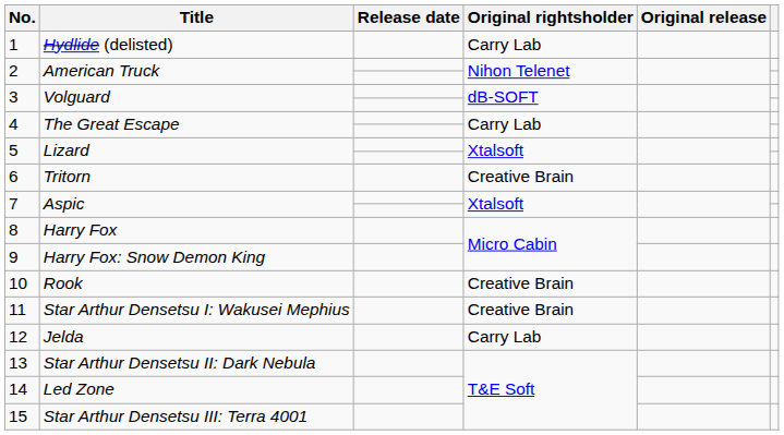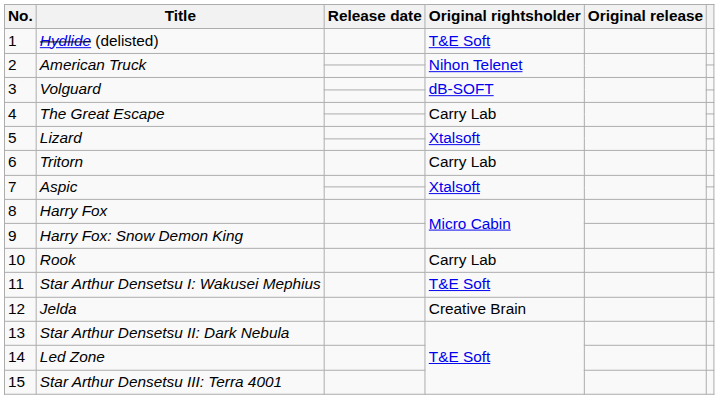 <table class="wikitable sortable" width="auto">
 <tr>
 <th>No.</th>
 <th>Title</th>
 <th>Release date</th>
 <th>Original rightsholder</th>
 <th>Original release</th>
 <th></th>
 </tr>
 <tr>
 <td>1</td>
 <td><em><s><a href='#'>Hydlide</a></s></em> (delisted)</td>
 <td></td>
-<td>Carry Lab</td>
+<td><a href='#'>T&E Soft</a></td>
 <td></td>
 <td><br></td>
 </tr>
 <tr>
 <td rowspan="2">2</td>
 <td rowspan="2"><em>American Truck</em></td>
 <td></td>
 <td rowspan="2"><a href='#'>Nihon Telenet</a></td>
 <td rowspan="2"></td>
 <td></td>
 </tr>
 <tr>
 <td><em></em></td>
 <td></td>
 </tr>
 <tr>
 <td rowspan="2">3</td>
 <td rowspan="2"><em>Volguard</em></td>
 <td></td>
 <td rowspan="2"><a href='#'>dB-SOFT</a></td>
 <td rowspan="2"></td>
 <td></td>
 </tr>
 <tr>
 <td><em></em></td>
 <td></td>
 </tr>
 <tr>
 <td rowspan="2">4</td>
 <td rowspan="2"><em>The Great Escape</em></td>
 <td></td>
 <td rowspan="2">Carry Lab</td>
 <td rowspan="2"></td>
 <td></td>
 </tr>
 <tr>
 <td><em></em></td>
 <td></td>
 </tr>
 <tr>
 <td rowspan="2">5</td>
 <td rowspan="2"><em>Lizard</em></td>
 <td></td>
 <td rowspan="2"><a href='#'>Xtalsoft</a></td>
 <td rowspan="2"></td>
 <td></td>
 </tr>
 <tr>
 <td><em></em></td>
 <td></td>
 </tr>
 <tr>
 <td>6</td>
 <td><em>Tritorn</em></td>
 <td></td>
-<td>Creative Brain</td>
+<td>Carry Lab</td>
 <td></td>
 <td></td>
 </tr>
 <tr>
 <td rowspan="2">7</td>
 <td rowspan="2"><em>Aspic</em></td>
 <td></td>
 <td rowspan="2"><a href='#'>Xtalsoft</a></td>
 <td rowspan="2"></td>
 <td></td>
 </tr>
 <tr>
 <td><em></em></td>
 <td></td>
 </tr>
 <tr>
 <td>8</td>
 <td><em>Harry Fox</em></td>
 <td></td>
 <td rowspan="2"><a href='#'>Micro Cabin</a></td>
 <td></td>
 <td></td>
 </tr>
 <tr>
 <td>9</td>
 <td><em>Harry Fox: Snow Demon King</em></td>
 <td></td>
 <td></td>
 <td></td>
 </tr>
 <tr>
 <td>10</td>
 <td><em>Rook</em></td>
 <td></td>
-<td>Creative Brain</td>
+<td>Carry Lab</td>
 <td></td>
 <td></td>
 </tr>
 <tr>
 <td>11</td>
 <td><em>Star Arthur Densetsu I: Wakusei Mephius</em></td>
 <td></td>
-<td>Creative Brain</td>
+<td><a href='#'>T&E Soft</a></td>
 <td></td>
 <td></td>
 </tr>
 <tr>
 <td>12</td>
 <td><em>Jelda</em></td>
 <td></td>
-<td>Carry Lab</td>
+<td>Creative Brain</td>
 <td></td>
 <td></td>
 </tr>
 <tr>
 <td>13</td>
 <td><em>Star Arthur Densetsu II: Dark Nebula</em></td>
 <td></td>
 <td rowspan="3"><a href='#'>T&E Soft</a></td>
 <td></td>
 <td></td>
 </tr>
 <tr>
 <td>14</td>
 <td><em>Led Zone</em></td>
 <td></td>
 <td></td>
 <td></td>
 </tr>
 <tr>
 <td>15</td>
 <td><em>Star Arthur Densetsu III: Terra 4001</em></td>
 <td></td>
 <td></td>
 <td></td>
 </tr>
 </table>
